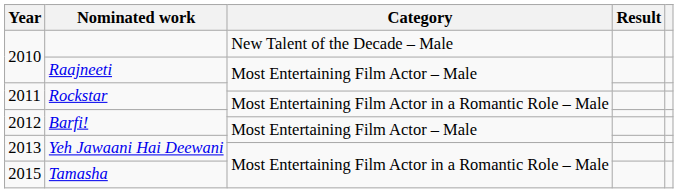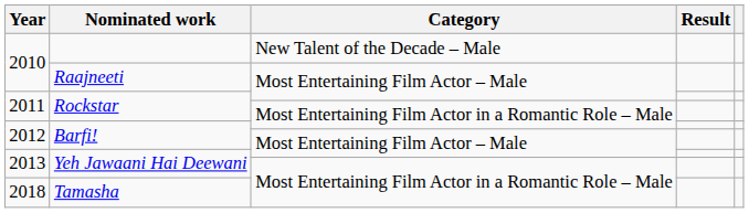 <table class="wikitable">
 <tr>
 <th scope="col">Year</th>
 <th scope="col">Nominated work</th>
 <th scope="col">Category</th>
 <th scope="col">Result</th>
 <th scope="col" class="unsortable"></th>
 </tr>
 <tr>
 <td rowspan="2">2010</td>
 <td></td>
 <td>New Talent of the Decade – Male</td>
 <td></td>
 <td></td>
 </tr>
 <tr>
 <td><em><a href='#'>Raajneeti</a></em></td>
 <td rowspan="2">Most Entertaining Film Actor – Male</td>
 <td></td>
 <td></td>
 </tr>
 <tr>
 <td rowspan="2">2011</td>
 <td rowspan="2"><em><a href='#'>Rockstar</a></em></td>
 <td></td>
 <td></td>
 </tr>
 <tr>
 <td rowspan="2">Most Entertaining Film Actor in a Romantic Role – Male</td>
 <td></td>
 <td></td>
 </tr>
 <tr>
 <td rowspan="2">2012</td>
 <td rowspan="2"><em><a href='#'>Barfi!</a></em></td>
 <td></td>
 <td></td>
 </tr>
 <tr>
 <td rowspan="2">Most Entertaining Film Actor – Male</td>
 <td></td>
 <td></td>
 </tr>
 <tr>
 <td rowspan="2">2013</td>
 <td rowspan="2"><em><a href='#'>Yeh Jawaani Hai Deewani</a></em></td>
 <td></td>
 <td></td>
 </tr>
 <tr>
 <td rowspan="2">Most Entertaining Film Actor in a Romantic Role – Male</td>
 <td></td>
 <td></td>
 </tr>
 <tr>
-<td>2015</td>
+<td>2018</td>
 <td><em><a href='#'>Tamasha</a></em></td>
 <td></td>
 <td></td>
 </tr>
 </table>
